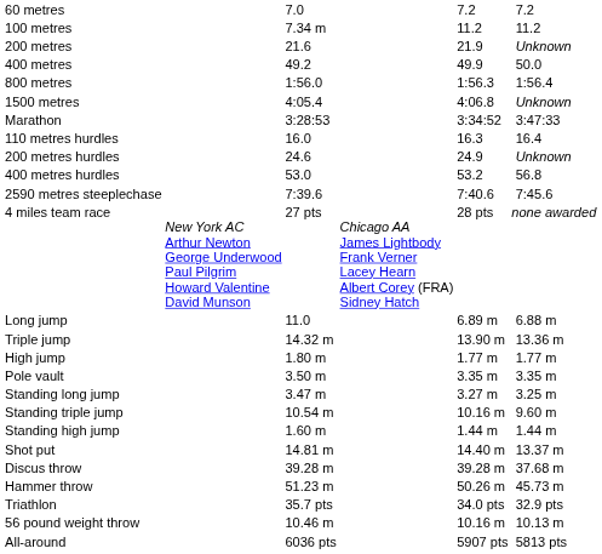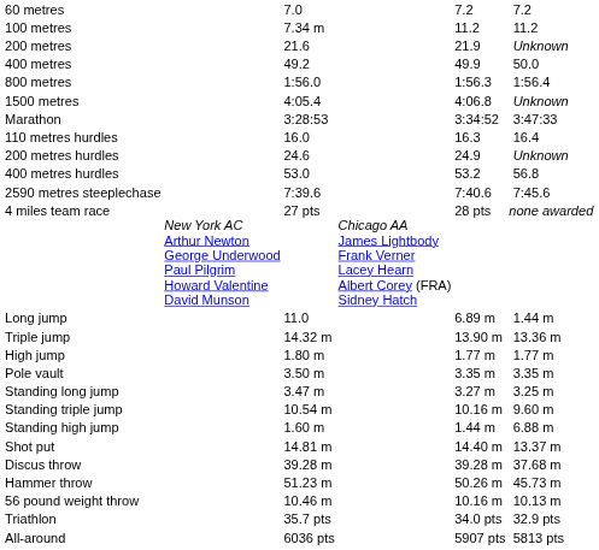 <table>
 <tr valign="top">
 <td>60 metres<br></td>
 <td></td>
 <td>7.0 </td>
 <td></td>
 <td>7.2</td>
 <td></td>
 <td>7.2</td>
 </tr>
 <tr valign="top">
 <td>100 metres<br></td>
 <td></td>
 <td>7.34 m </td>
 <td></td>
 <td>11.2</td>
 <td></td>
 <td>11.2</td>
 </tr>
 <tr>
 <td>200 metres<br></td>
 <td></td>
 <td>21.6 </td>
 <td></td>
 <td>21.9</td>
 <td></td>
 <td><em>Unknown</em></td>
 </tr>
 <tr valign="top">
 <td>400 metres<br></td>
 <td></td>
 <td>49.2 </td>
 <td></td>
 <td>49.9</td>
 <td></td>
 <td>50.0</td>
 </tr>
 <tr valign="top">
 <td>800 metres<br></td>
 <td></td>
 <td>1:56.0 </td>
 <td></td>
 <td>1:56.3</td>
 <td></td>
 <td>1:56.4</td>
 </tr>
 <tr>
 <td>1500 metres<br></td>
 <td></td>
 <td>4:05.4 </td>
 <td></td>
 <td>4:06.8</td>
 <td></td>
 <td><em>Unknown</em></td>
 </tr>
 <tr>
 <td>Marathon<br></td>
 <td></td>
 <td>3:28:53</td>
 <td></td>
 <td>3:34:52</td>
 <td></td>
 <td>3:47:33</td>
 </tr>
 <tr>
 <td>110 metres hurdles<br></td>
 <td></td>
 <td>16.0</td>
 <td></td>
 <td>16.3</td>
 <td></td>
 <td>16.4</td>
 </tr>
 <tr>
 <td>200 metres hurdles<br></td>
 <td></td>
 <td>24.6</td>
 <td></td>
 <td>24.9</td>
 <td></td>
 <td><em>Unknown</em></td>
 </tr>
 <tr>
 <td>400 metres hurdles<br></td>
 <td></td>
 <td>53.0 </td>
 <td></td>
 <td>53.2</td>
 <td></td>
 <td>56.8</td>
 </tr>
 <tr>
 <td>2590 metres steeplechase<br></td>
 <td></td>
 <td>7:39.6</td>
 <td></td>
 <td>7:40.6</td>
 <td></td>
 <td>7:45.6</td>
 </tr>
 <tr valign="top">
 <td>4 miles team race<br></td>
 <td><br> <em>New York AC</em><br><a href='#'>Arthur Newton</a> <br> <a href='#'>George Underwood</a> <br> <a href='#'>Paul Pilgrim</a> <br> <a href='#'>Howard Valentine</a> <br> <a href='#'>David Munson</a></td>
 <td>27 pts</td>
 <td><br> <em>Chicago AA</em><br><a href='#'>James Lightbody</a> <br> <a href='#'>Frank Verner</a> <br> <a href='#'>Lacey Hearn</a> <br> <a href='#'>Albert Corey</a> (FRA)<br> <a href='#'>Sidney Hatch</a></td>
 <td>28 pts</td>
 <td align=center colspan=2><em>none awarded</em></td>
 </tr>
 <tr>
 <td>Long jump<br></td>
 <td></td>
 <td>11.0</td>
 <td></td>
 <td>6.89 m</td>
 <td></td>
-<td>6.88 m</td>
+<td>1.44 m</td>
 </tr>
 <tr>
 <td>Triple jump<br></td>
 <td></td>
 <td>14.32 m</td>
 <td></td>
 <td>13.90 m</td>
 <td></td>
 <td>13.36 m</td>
 </tr>
 <tr>
 <td>High jump<br></td>
 <td></td>
 <td>1.80 m</td>
 <td></td>
 <td>1.77 m</td>
 <td></td>
 <td>1.77 m</td>
 </tr>
 <tr>
 <td>Pole vault<br></td>
 <td></td>
 <td>3.50 m </td>
 <td></td>
 <td>3.35 m</td>
 <td></td>
 <td>3.35 m</td>
 </tr>
 <tr>
 <td>Standing long jump<br></td>
 <td></td>
 <td>3.47 m </td>
 <td></td>
 <td>3.27 m</td>
 <td></td>
 <td>3.25 m</td>
 </tr>
 <tr>
 <td>Standing triple jump<br></td>
 <td></td>
 <td>10.54 m</td>
 <td></td>
 <td>10.16 m</td>
 <td></td>
 <td>9.60 m</td>
 </tr>
 <tr>
 <td>Standing high jump<br></td>
 <td></td>
 <td>1.60 m</td>
 <td></td>
 <td>1.44 m</td>
 <td></td>
-<td>1.44 m</td>
+<td>6.88 m</td>
 </tr>
 <tr>
 <td>Shot put<br></td>
 <td></td>
 <td>14.81 m </td>
 <td></td>
 <td>14.40 m</td>
 <td></td>
 <td>13.37 m</td>
 </tr>
 <tr>
 <td>Discus throw<br></td>
 <td></td>
 <td>39.28 m </td>
 <td></td>
 <td>39.28 m </td>
 <td></td>
 <td>37.68 m</td>
 </tr>
 <tr>
 <td>Hammer throw<br></td>
 <td></td>
 <td>51.23 m </td>
 <td></td>
 <td>50.26 m</td>
 <td></td>
 <td>45.73 m</td>
 </tr>
 <tr>
+<td>56 pound weight throw<br></td>
+<td></td>
+<td>10.46 m</td>
+<td></td>
+<td>10.16 m</td>
+<td></td>
+<td>10.13 m</td>
+</tr>
+<tr>
 <td>Triathlon<br></td>
 <td></td>
 <td>35.7 pts</td>
 <td></td>
 <td>34.0 pts</td>
 <td></td>
 <td>32.9 pts</td>
-</tr>
-<tr>
-<td>56 pound weight throw<br></td>
-<td></td>
-<td>10.46 m</td>
-<td></td>
-<td>10.16 m</td>
-<td></td>
-<td>10.13 m</td>
 </tr>
 <tr>
 <td>All-around<br></td>
 <td></td>
 <td>6036 pts</td>
 <td></td>
 <td>5907 pts</td>
 <td></td>
 <td>5813 pts</td>
 </tr>
 </table>
